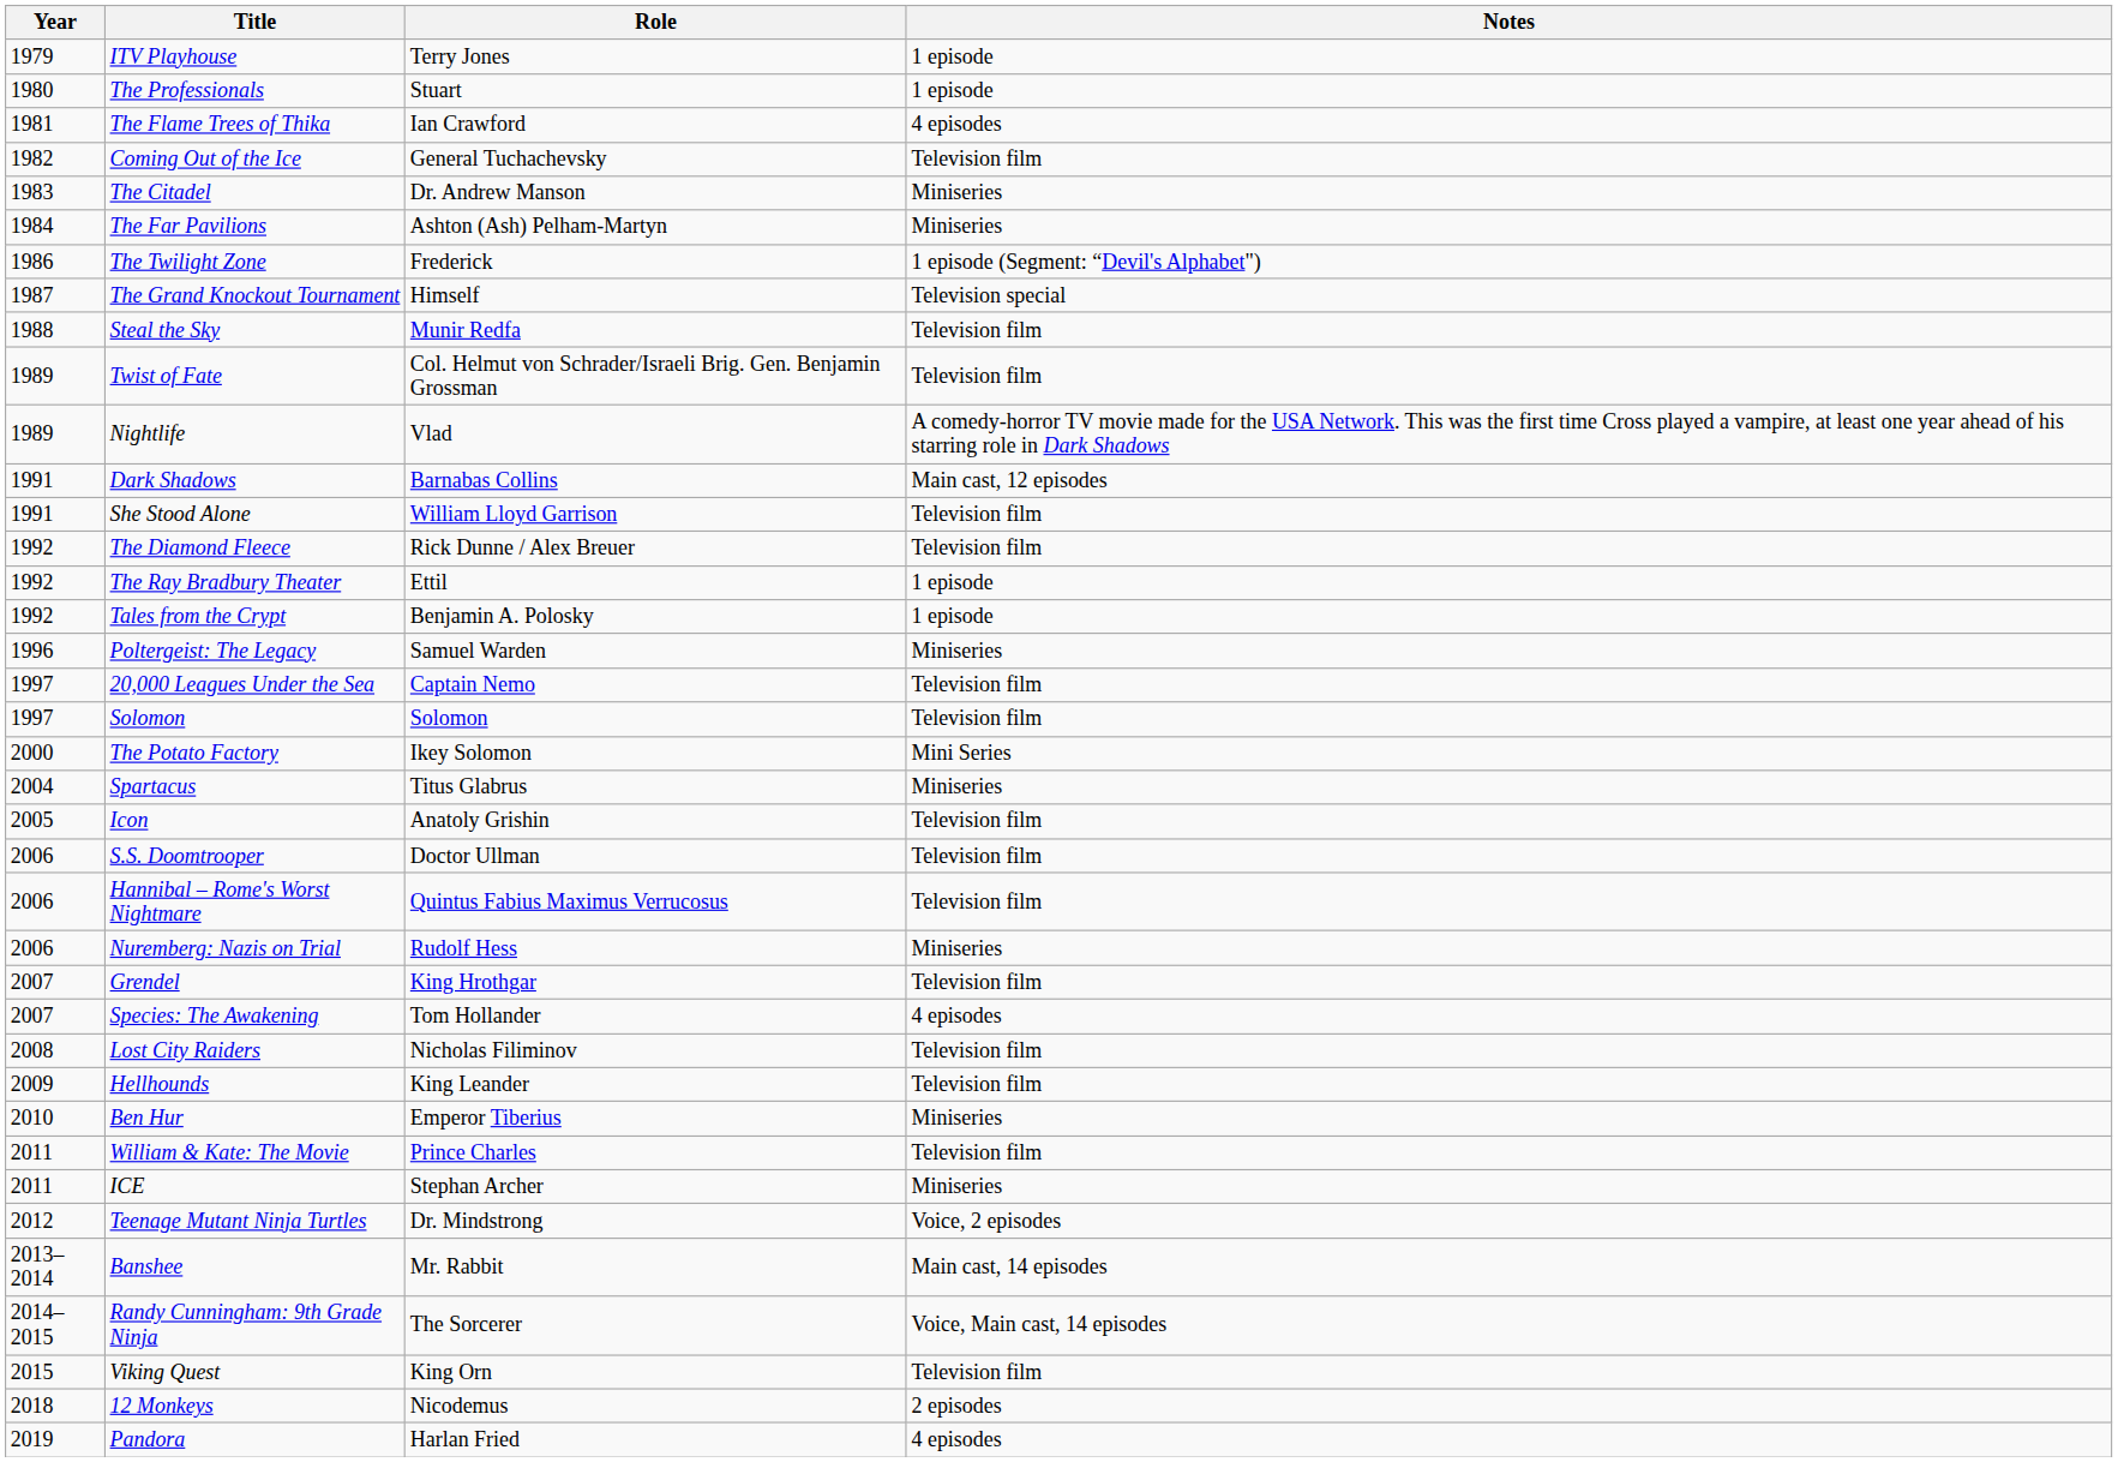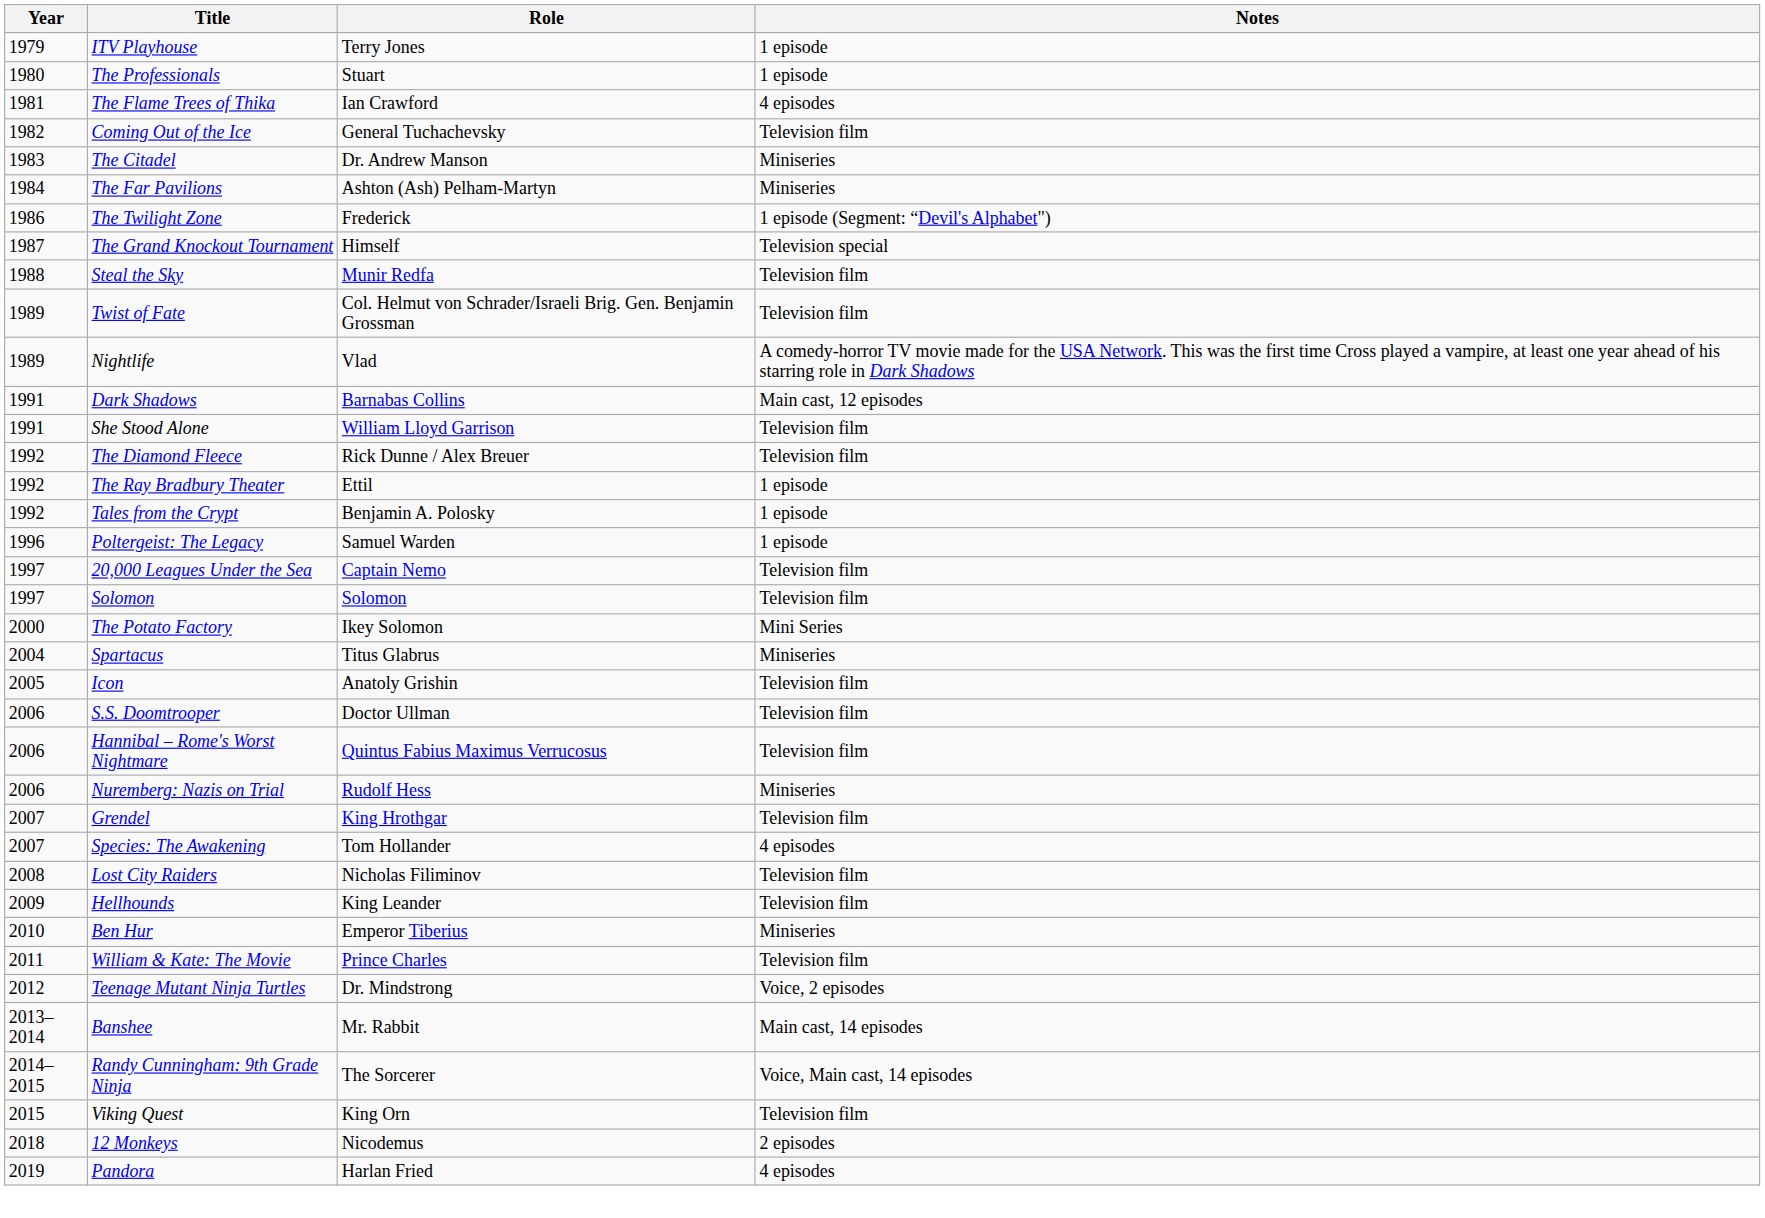 <table class="wikitable sortable">
 <tr>
 <th>Year</th>
 <th>Title</th>
 <th>Role</th>
 <th class="unsortable">Notes</th>
 </tr>
 <tr>
 <td>1979</td>
 <td><em><a href='#'>ITV Playhouse</a></em></td>
 <td>Terry Jones</td>
 <td>1 episode</td>
 </tr>
 <tr>
 <td>1980</td>
 <td><em><a href='#'>The Professionals</a></em></td>
 <td>Stuart</td>
 <td>1 episode</td>
 </tr>
 <tr>
 <td>1981</td>
 <td><em><a href='#'>The Flame Trees of Thika</a></em></td>
 <td>Ian Crawford</td>
 <td>4 episodes</td>
 </tr>
 <tr>
 <td>1982</td>
 <td><em><a href='#'>Coming Out of the Ice</a></em></td>
 <td>General Tuchachevsky</td>
 <td>Television film</td>
 </tr>
 <tr>
 <td>1983</td>
 <td><em><a href='#'>The Citadel</a></em></td>
 <td>Dr. Andrew Manson</td>
 <td>Miniseries</td>
 </tr>
 <tr>
 <td>1984</td>
 <td><em><a href='#'>The Far Pavilions</a></em></td>
 <td>Ashton (Ash) Pelham-Martyn</td>
 <td>Miniseries</td>
 </tr>
 <tr>
 <td>1986</td>
 <td><em><a href='#'>The Twilight Zone</a></em></td>
 <td>Frederick</td>
 <td>1 episode (Segment: “<a href='#'>Devil's Alphabet</a>")</td>
 </tr>
 <tr>
 <td>1987</td>
 <td><em><a href='#'>The Grand Knockout Tournament</a></em></td>
 <td>Himself</td>
 <td>Television special</td>
 </tr>
 <tr>
 <td>1988</td>
 <td><em><a href='#'>Steal the Sky</a></em></td>
 <td><a href='#'>Munir Redfa</a></td>
 <td>Television film</td>
 </tr>
 <tr>
 <td>1989</td>
 <td><em><a href='#'>Twist of Fate</a></em></td>
 <td>Col. Helmut von Schrader/Israeli Brig. Gen. Benjamin Grossman</td>
 <td>Television film</td>
 </tr>
 <tr>
 <td>1989</td>
 <td><em>Nightlife</em></td>
 <td>Vlad</td>
 <td>A comedy-horror TV movie made for the <a href='#'>USA Network</a>. This was the first time Cross played a vampire, at least one year ahead of his starring role in <em><a href='#'>Dark Shadows</a></em></td>
 </tr>
 <tr>
 <td>1991</td>
 <td><em><a href='#'>Dark Shadows</a></em></td>
 <td><a href='#'>Barnabas Collins</a></td>
 <td>Main cast, 12 episodes</td>
 </tr>
 <tr>
 <td>1991</td>
 <td><em>She Stood Alone</em></td>
 <td><a href='#'>William Lloyd Garrison</a></td>
 <td>Television film</td>
 </tr>
 <tr>
 <td>1992</td>
 <td><em><a href='#'>The Diamond Fleece</a></em></td>
 <td>Rick Dunne / Alex Breuer</td>
 <td>Television film</td>
 </tr>
 <tr>
 <td>1992</td>
 <td><em><a href='#'>The Ray Bradbury Theater</a></em></td>
 <td>Ettil </td>
 <td>1 episode</td>
 </tr>
 <tr>
 <td>1992</td>
 <td><em><a href='#'>Tales from the Crypt</a></em></td>
 <td>Benjamin A. Polosky</td>
 <td>1 episode</td>
 </tr>
 <tr>
 <td>1996</td>
 <td><em><a href='#'>Poltergeist: The Legacy</a></em></td>
 <td>Samuel Warden</td>
-<td>Miniseries</td>
+<td>1 episode</td>
 </tr>
 <tr>
 <td>1997</td>
 <td><em><a href='#'>20,000 Leagues Under the Sea</a></em></td>
 <td><a href='#'>Captain Nemo</a></td>
 <td>Television film</td>
 </tr>
 <tr>
 <td>1997</td>
 <td><em><a href='#'>Solomon</a></em></td>
 <td><a href='#'>Solomon</a></td>
 <td>Television film</td>
 </tr>
 <tr>
 <td>2000</td>
 <td><em><a href='#'>The Potato Factory</a></em></td>
 <td>Ikey Solomon</td>
 <td>Mini Series</td>
 </tr>
 <tr>
 <td>2004</td>
 <td><em><a href='#'>Spartacus</a></em></td>
 <td>Titus Glabrus</td>
 <td>Miniseries</td>
 </tr>
 <tr>
 <td>2005</td>
 <td><em><a href='#'>Icon</a></em></td>
 <td>Anatoly Grishin</td>
 <td>Television film</td>
 </tr>
 <tr>
 <td>2006</td>
 <td><em><a href='#'>S.S. Doomtrooper</a></em></td>
 <td>Doctor Ullman</td>
 <td>Television film</td>
 </tr>
 <tr>
 <td>2006</td>
 <td><em><a href='#'>Hannibal – Rome's Worst Nightmare</a></em></td>
 <td><a href='#'>Quintus Fabius Maximus Verrucosus</a></td>
 <td>Television film</td>
 </tr>
 <tr>
 <td>2006</td>
 <td><em><a href='#'>Nuremberg: Nazis on Trial</a></em></td>
 <td><a href='#'>Rudolf Hess</a></td>
 <td>Miniseries</td>
 </tr>
 <tr>
 <td>2007</td>
 <td><em><a href='#'>Grendel</a></em></td>
 <td><a href='#'>King Hrothgar</a></td>
 <td>Television film</td>
 </tr>
 <tr>
 <td>2007</td>
 <td><em><a href='#'>Species: The Awakening</a></em></td>
 <td>Tom Hollander</td>
 <td>4 episodes</td>
 </tr>
 <tr>
 <td>2008</td>
 <td><em><a href='#'>Lost City Raiders</a></em></td>
 <td>Nicholas Filiminov</td>
 <td>Television film</td>
 </tr>
 <tr>
 <td>2009</td>
 <td><em><a href='#'>Hellhounds</a></em></td>
 <td>King Leander</td>
 <td>Television film</td>
 </tr>
 <tr>
 <td>2010</td>
 <td><em><a href='#'>Ben Hur</a></em></td>
 <td>Emperor <a href='#'>Tiberius</a></td>
 <td>Miniseries</td>
 </tr>
 <tr>
 <td>2011</td>
 <td><em><a href='#'>William & Kate: The Movie</a></em></td>
 <td><a href='#'>Prince Charles</a></td>
 <td>Television film</td>
 </tr>
 <tr>
-<td>2011</td>
-<td><em>ICE</em></td>
-<td>Stephan Archer</td>
-<td>Miniseries</td>
-</tr>
-<tr>
 <td>2012</td>
 <td><em><a href='#'>Teenage Mutant Ninja Turtles</a></em></td>
 <td>Dr. Mindstrong</td>
 <td>Voice, 2 episodes</td>
 </tr>
 <tr>
 <td>2013–2014</td>
 <td><em><a href='#'>Banshee</a></em></td>
 <td>Mr. Rabbit</td>
 <td>Main cast, 14 episodes</td>
 </tr>
 <tr>
 <td>2014–2015</td>
 <td><em><a href='#'>Randy Cunningham: 9th Grade Ninja</a></em></td>
 <td>The Sorcerer</td>
 <td>Voice, Main cast, 14 episodes</td>
 </tr>
 <tr>
 <td>2015</td>
 <td><em>Viking Quest</em></td>
 <td>King Orn</td>
 <td>Television film</td>
 </tr>
 <tr>
 <td>2018</td>
 <td><em><a href='#'>12 Monkeys</a></em></td>
 <td>Nicodemus</td>
 <td>2 episodes</td>
 </tr>
 <tr>
 <td>2019</td>
 <td><em><a href='#'>Pandora</a></em></td>
 <td>Harlan Fried</td>
 <td>4 episodes</td>
 </tr>
 </table>
